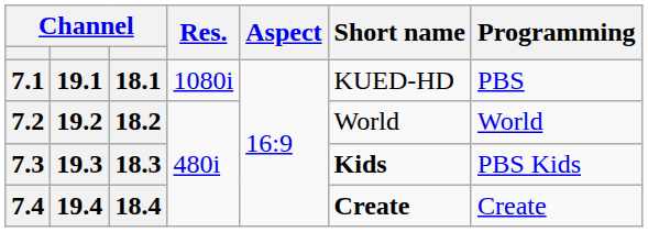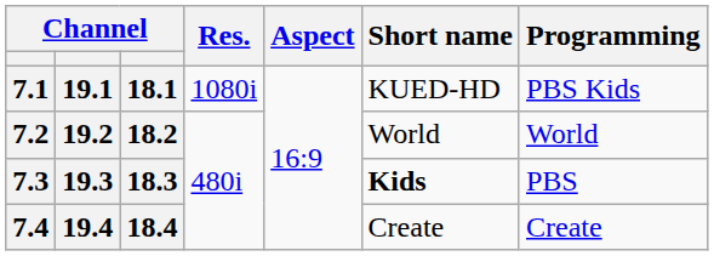 <table class="wikitable">
 <tr>
 <th scope = "col" colspan="3"><a href='#'>Channel</a></th>
 <th scope = "col" rowspan="2"><a href='#'>Res.</a></th>
 <th scope = "col" rowspan="2"><a href='#'>Aspect</a></th>
 <th scope = "col" rowspan="2">Short name</th>
 <th scope = "col" rowspan="2">Programming</th>
 </tr>
 <tr>
 <th scope = "col"></th>
 <th></th>
 <th></th>
 </tr>
 <tr>
 <th scope = "row">7.1</th>
 <th>19.1</th>
 <th>18.1</th>
 <td><a href='#'>1080i</a></td>
 <td rowspan=4><a href='#'>16:9</a></td>
 <td>KUED-HD</td>
-<td><a href='#'>PBS</a></td>
+<td><a href='#'>PBS Kids</a></td>
 </tr>
 <tr>
 <th scope = "row">7.2</th>
 <th>19.2</th>
 <th>18.2</th>
 <td rowspan=3><a href='#'>480i</a></td>
 <td>World</td>
 <td><a href='#'>World</a></td>
 </tr>
 <tr>
 <th scope = "row">7.3</th>
 <th>19.3</th>
 <th>18.3</th>
 <td><strong>Kids</strong></td>
-<td><a href='#'>PBS Kids</a></td>
+<td><a href='#'>PBS</a></td>
 </tr>
 <tr>
 <th scope = "row">7.4</th>
 <th>19.4</th>
 <th>18.4</th>
-<td><strong>Create</strong></td>
+<td>Create</td>
 <td><a href='#'>Create</a></td>
 </tr>
 </table>
